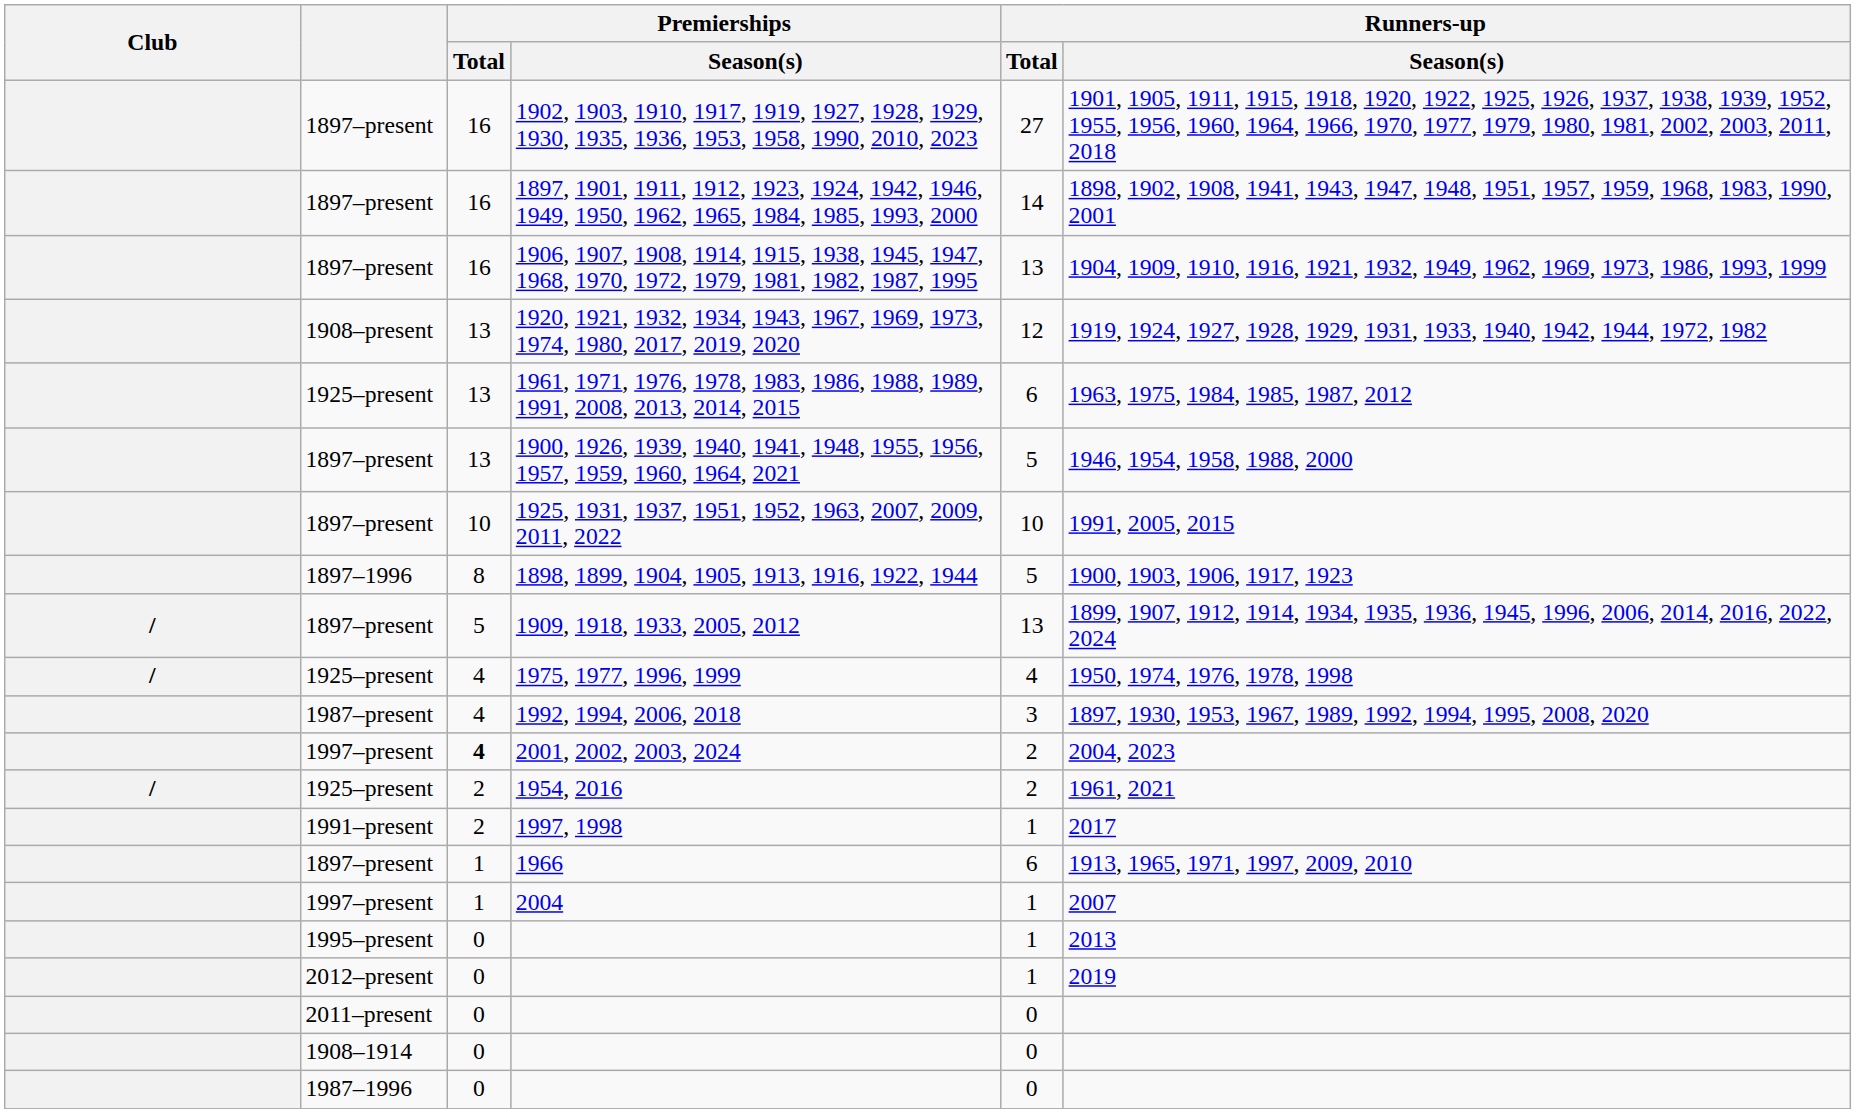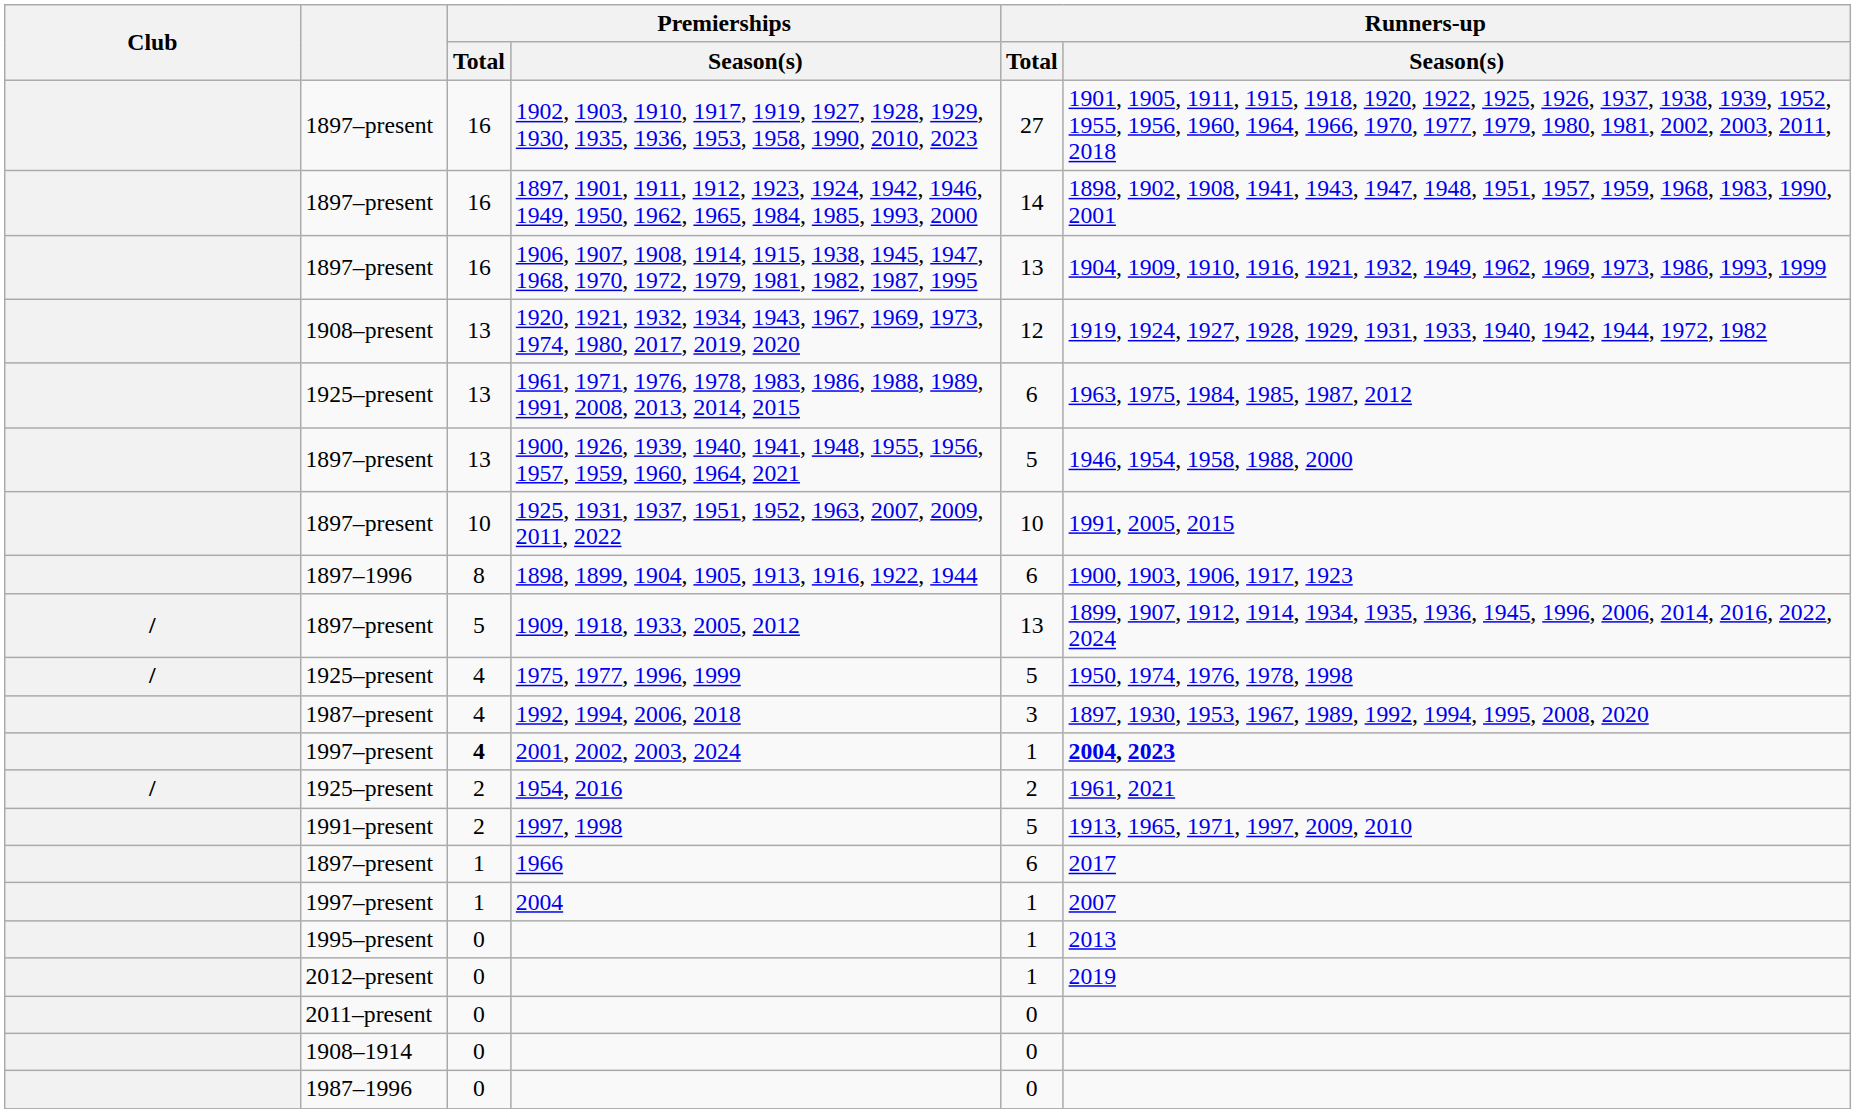 <table class="wikitable plainrowheaders sortable" style=text-align:center>
 <tr>
 <th rowspan=2 width=16%>Club</th>
 <th rowspan=2 width=8%></th>
 <th colspan=2>Premierships</th>
 <th colspan=2>Runners-up</th>
 </tr>
 <tr>
 <th>Total</th>
 <th class=unsortable>Season(s)</th>
 <th>Total</th>
 <th class=unsortable>Season(s)</th>
 </tr>
 <tr>
 <th scope=row></th>
 <td align=left>1897–present</td>
 <td>16</td>
 <td align=left><a href='#'>1902</a>, <a href='#'>1903</a>, <a href='#'>1910</a>, <a href='#'>1917</a>, <a href='#'>1919</a>, <a href='#'>1927</a>, <a href='#'>1928</a>, <a href='#'>1929</a>, <a href='#'>1930</a>, <a href='#'>1935</a>, <a href='#'>1936</a>, <a href='#'>1953</a>, <a href='#'>1958</a>, <a href='#'>1990</a>, <a href='#'>2010</a>, <a href='#'>2023</a></td>
 <td>27</td>
 <td align=left><a href='#'>1901</a>, <a href='#'>1905</a>, <a href='#'>1911</a>, <a href='#'>1915</a>, <a href='#'>1918</a>, <a href='#'>1920</a>, <a href='#'>1922</a>, <a href='#'>1925</a>, <a href='#'>1926</a>, <a href='#'>1937</a>, <a href='#'>1938</a>, <a href='#'>1939</a>, <a href='#'>1952</a>, <a href='#'>1955</a>, <a href='#'>1956</a>, <a href='#'>1960</a>, <a href='#'>1964</a>, <a href='#'>1966</a>, <a href='#'>1970</a>, <a href='#'>1977</a>, <a href='#'>1979</a>, <a href='#'>1980</a>, <a href='#'>1981</a>, <a href='#'>2002</a>, <a href='#'>2003</a>, <a href='#'>2011</a>, <a href='#'>2018</a></td>
 </tr>
 <tr>
 <th scope=row></th>
 <td align=left>1897–present</td>
 <td>16</td>
 <td align=left><a href='#'>1897</a>, <a href='#'>1901</a>, <a href='#'>1911</a>, <a href='#'>1912</a>, <a href='#'>1923</a>, <a href='#'>1924</a>, <a href='#'>1942</a>, <a href='#'>1946</a>, <a href='#'>1949</a>, <a href='#'>1950</a>, <a href='#'>1962</a>, <a href='#'>1965</a>, <a href='#'>1984</a>, <a href='#'>1985</a>, <a href='#'>1993</a>, <a href='#'>2000</a></td>
 <td>14</td>
 <td align=left><a href='#'>1898</a>, <a href='#'>1902</a>, <a href='#'>1908</a>, <a href='#'>1941</a>, <a href='#'>1943</a>, <a href='#'>1947</a>, <a href='#'>1948</a>, <a href='#'>1951</a>, <a href='#'>1957</a>, <a href='#'>1959</a>, <a href='#'>1968</a>, <a href='#'>1983</a>, <a href='#'>1990</a>, <a href='#'>2001</a></td>
 </tr>
 <tr>
 <th scope=row></th>
 <td align=left>1897–present</td>
 <td>16</td>
 <td align=left><a href='#'>1906</a>, <a href='#'>1907</a>, <a href='#'>1908</a>, <a href='#'>1914</a>, <a href='#'>1915</a>, <a href='#'>1938</a>, <a href='#'>1945</a>, <a href='#'>1947</a>, <a href='#'>1968</a>, <a href='#'>1970</a>, <a href='#'>1972</a>, <a href='#'>1979</a>, <a href='#'>1981</a>, <a href='#'>1982</a>, <a href='#'>1987</a>, <a href='#'>1995</a></td>
 <td>13</td>
 <td align=left><a href='#'>1904</a>, <a href='#'>1909</a>, <a href='#'>1910</a>, <a href='#'>1916</a>, <a href='#'>1921</a>, <a href='#'>1932</a>, <a href='#'>1949</a>, <a href='#'>1962</a>, <a href='#'>1969</a>, <a href='#'>1973</a>, <a href='#'>1986</a>, <a href='#'>1993</a>, <a href='#'>1999</a></td>
 </tr>
 <tr>
 <th scope=row></th>
 <td align=left>1908–present</td>
 <td>13</td>
 <td align=left><a href='#'>1920</a>, <a href='#'>1921</a>, <a href='#'>1932</a>, <a href='#'>1934</a>, <a href='#'>1943</a>, <a href='#'>1967</a>, <a href='#'>1969</a>, <a href='#'>1973</a>, <a href='#'>1974</a>, <a href='#'>1980</a>, <a href='#'>2017</a>, <a href='#'>2019</a>, <a href='#'>2020</a></td>
 <td>12</td>
 <td align=left><a href='#'>1919</a>, <a href='#'>1924</a>, <a href='#'>1927</a>, <a href='#'>1928</a>, <a href='#'>1929</a>, <a href='#'>1931</a>, <a href='#'>1933</a>, <a href='#'>1940</a>, <a href='#'>1942</a>, <a href='#'>1944</a>, <a href='#'>1972</a>, <a href='#'>1982</a></td>
 </tr>
 <tr>
 <th scope=row></th>
 <td align=left>1925–present</td>
 <td>13</td>
 <td align=left><a href='#'>1961</a>, <a href='#'>1971</a>, <a href='#'>1976</a>, <a href='#'>1978</a>, <a href='#'>1983</a>, <a href='#'>1986</a>, <a href='#'>1988</a>, <a href='#'>1989</a>, <a href='#'>1991</a>, <a href='#'>2008</a>, <a href='#'>2013</a>, <a href='#'>2014</a>, <a href='#'>2015</a></td>
 <td>6</td>
 <td align=left><a href='#'>1963</a>, <a href='#'>1975</a>, <a href='#'>1984</a>, <a href='#'>1985</a>, <a href='#'>1987</a>, <a href='#'>2012</a></td>
 </tr>
 <tr>
 <th scope=row></th>
 <td align=left>1897–present</td>
 <td>13</td>
 <td align=left><a href='#'>1900</a>, <a href='#'>1926</a>, <a href='#'>1939</a>, <a href='#'>1940</a>, <a href='#'>1941</a>, <a href='#'>1948</a>, <a href='#'>1955</a>, <a href='#'>1956</a>, <a href='#'>1957</a>, <a href='#'>1959</a>, <a href='#'>1960</a>, <a href='#'>1964</a>, <a href='#'>2021</a></td>
 <td>5</td>
 <td align=left><a href='#'>1946</a>, <a href='#'>1954</a>, <a href='#'>1958</a>, <a href='#'>1988</a>, <a href='#'>2000</a></td>
 </tr>
 <tr>
 <th scope=row></th>
 <td align=left>1897–present</td>
 <td>10</td>
 <td align=left><a href='#'>1925</a>, <a href='#'>1931</a>, <a href='#'>1937</a>, <a href='#'>1951</a>, <a href='#'>1952</a>, <a href='#'>1963</a>, <a href='#'>2007</a>, <a href='#'>2009</a>, <a href='#'>2011</a>, <a href='#'>2022</a></td>
 <td>10</td>
 <td align=left><a href='#'>1991</a>, <a href='#'>2005</a>, <a href='#'>2015</a></td>
 </tr>
 <tr>
 <th scope=row></th>
 <td align=left>1897–1996</td>
 <td>8</td>
 <td align=left><a href='#'>1898</a>, <a href='#'>1899</a>, <a href='#'>1904</a>, <a href='#'>1905</a>, <a href='#'>1913</a>, <a href='#'>1916</a>, <a href='#'>1922</a>, <a href='#'>1944</a></td>
-<td>5</td>
+<td>6</td>
 <td align=left><a href='#'>1900</a>, <a href='#'>1903</a>, <a href='#'>1906</a>, <a href='#'>1917</a>, <a href='#'>1923</a></td>
 </tr>
 <tr>
 <th scope=row>/</th>
 <td align=left>1897–present</td>
 <td>5</td>
 <td align=left><a href='#'>1909</a>, <a href='#'>1918</a>, <a href='#'>1933</a>, <a href='#'>2005</a>, <a href='#'>2012</a></td>
 <td>13</td>
 <td align=left><a href='#'>1899</a>, <a href='#'>1907</a>, <a href='#'>1912</a>, <a href='#'>1914</a>, <a href='#'>1934</a>, <a href='#'>1935</a>, <a href='#'>1936</a>, <a href='#'>1945</a>, <a href='#'>1996</a>, <a href='#'>2006</a>, <a href='#'>2014</a>, <a href='#'>2016</a>, <a href='#'>2022</a>, <a href='#'>2024</a></td>
 </tr>
 <tr>
 <th scope=row>/</th>
 <td align=left>1925–present</td>
 <td>4</td>
 <td align=left><a href='#'>1975</a>, <a href='#'>1977</a>, <a href='#'>1996</a>, <a href='#'>1999</a></td>
-<td>4</td>
+<td>5</td>
 <td align=left><a href='#'>1950</a>, <a href='#'>1974</a>, <a href='#'>1976</a>, <a href='#'>1978</a>, <a href='#'>1998</a></td>
 </tr>
 <tr>
 <th scope=row></th>
 <td align=left>1987–present</td>
 <td>4</td>
 <td align=left><a href='#'>1992</a>, <a href='#'>1994</a>, <a href='#'>2006</a>, <a href='#'>2018</a></td>
 <td>3</td>
 <td align=left><a href='#'>1897</a>, <a href='#'>1930</a>, <a href='#'>1953</a>, <a href='#'>1967</a>, <a href='#'>1989</a>, <a href='#'>1992</a>, <a href='#'>1994</a>, <a href='#'>1995</a>, <a href='#'>2008</a>, <a href='#'>2020</a></td>
 </tr>
 <tr>
 <th scope=row></th>
 <td align=left>1997–present</td>
 <td><strong>4</strong></td>
 <td align=left><a href='#'>2001</a>, <a href='#'>2002</a>, <a href='#'>2003</a>, <a href='#'>2024</a></td>
-<td>2</td>
-<td align=left><a href='#'>2004</a>, <a href='#'>2023</a></td>
+<td>1</td>
+<td align=left><strong><a href='#'>2004</a>, <a href='#'>2023</a></strong></td>
 </tr>
 <tr>
 <th scope=row>/</th>
 <td align=left>1925–present</td>
 <td>2</td>
 <td align=left><a href='#'>1954</a>, <a href='#'>2016</a></td>
 <td>2</td>
 <td align=left><a href='#'>1961</a>, <a href='#'>2021</a></td>
 </tr>
 <tr>
 <th scope=row></th>
 <td align=left>1991–present</td>
 <td>2</td>
 <td align=left><a href='#'>1997</a>, <a href='#'>1998</a></td>
-<td>1</td>
-<td align=left><a href='#'>2017</a></td>
+<td>5</td>
+<td align=left><a href='#'>1913</a>, <a href='#'>1965</a>, <a href='#'>1971</a>, <a href='#'>1997</a>, <a href='#'>2009</a>, <a href='#'>2010</a></td>
 </tr>
 <tr>
 <th scope=row></th>
 <td align=left>1897–present</td>
 <td>1</td>
 <td align=left><a href='#'>1966</a></td>
 <td>6</td>
-<td align=left><a href='#'>1913</a>, <a href='#'>1965</a>, <a href='#'>1971</a>, <a href='#'>1997</a>, <a href='#'>2009</a>, <a href='#'>2010</a></td>
+<td align=left><a href='#'>2017</a></td>
 </tr>
 <tr>
 <th scope=row></th>
 <td align=left>1997–present</td>
 <td>1</td>
 <td align=left><a href='#'>2004</a></td>
 <td>1</td>
 <td align=left><a href='#'>2007</a></td>
 </tr>
 <tr>
 <th scope=row></th>
 <td align=left>1995–present</td>
 <td>0</td>
 <td></td>
 <td>1</td>
 <td align=left><a href='#'>2013</a></td>
 </tr>
 <tr>
 <th scope=row></th>
 <td align=left>2012–present</td>
 <td>0</td>
 <td></td>
 <td>1</td>
 <td align=left><a href='#'>2019</a></td>
 </tr>
 <tr>
 <th scope=row></th>
 <td align=left>2011–present</td>
 <td>0</td>
 <td></td>
 <td>0</td>
 <td></td>
 </tr>
 <tr>
 <th scope=row></th>
 <td align=left>1908–1914</td>
 <td>0</td>
 <td></td>
 <td>0</td>
 <td></td>
 </tr>
 <tr>
 <th scope=row></th>
 <td align=left>1987–1996</td>
 <td>0</td>
 <td></td>
 <td>0</td>
 <td></td>
 </tr>
 </table>
